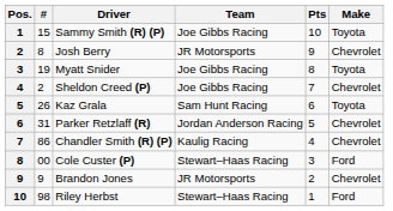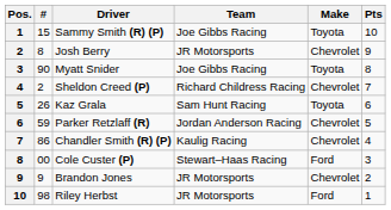 <table class="wikitable" style="font-size:95%">
 <tr>
 <th>Pos.</th>
 <th>#</th>
 <th>Driver</th>
 <th>Team</th>
+<th>Make</th>
 <th>Pts</th>
-<th>Make</th>
 </tr>
 <tr>
 <th>1</th>
 <td>15</td>
 <td>Sammy Smith <strong>(R)</strong> <strong>(P)</strong></td>
 <td>Joe Gibbs Racing</td>
+<td>Toyota</td>
 <td>10</td>
-<td>Toyota</td>
 </tr>
 <tr>
 <th>2</th>
 <td>8</td>
 <td>Josh Berry</td>
 <td>JR Motorsports</td>
+<td>Chevrolet</td>
 <td>9</td>
-<td>Chevrolet</td>
 </tr>
 <tr>
 <th>3</th>
-<td>19</td>
+<td>90</td>
 <td>Myatt Snider</td>
 <td>Joe Gibbs Racing</td>
+<td>Toyota</td>
 <td>8</td>
-<td>Toyota</td>
 </tr>
 <tr>
 <th>4</th>
 <td>2</td>
 <td>Sheldon Creed <strong>(P)</strong></td>
-<td>Joe Gibbs Racing</td>
+<td>Richard Childress Racing</td>
+<td>Chevrolet</td>
 <td>7</td>
-<td>Chevrolet</td>
 </tr>
 <tr>
 <th>5</th>
 <td>26</td>
 <td>Kaz Grala</td>
 <td>Sam Hunt Racing</td>
+<td>Toyota</td>
 <td>6</td>
-<td>Toyota</td>
 </tr>
 <tr>
 <th>6</th>
-<td>31</td>
+<td>59</td>
 <td>Parker Retzlaff <strong>(R)</strong></td>
 <td>Jordan Anderson Racing</td>
+<td>Chevrolet</td>
 <td>5</td>
-<td>Chevrolet</td>
 </tr>
 <tr>
 <th>7</th>
 <td>86</td>
 <td>Chandler Smith <strong>(R)</strong> <strong>(P)</strong></td>
 <td>Kaulig Racing</td>
+<td>Chevrolet</td>
 <td>4</td>
-<td>Chevrolet</td>
 </tr>
 <tr>
 <th>8</th>
 <td>00</td>
 <td>Cole Custer <strong>(P)</strong></td>
 <td>Stewart–Haas Racing</td>
+<td>Ford</td>
 <td>3</td>
-<td>Ford</td>
 </tr>
 <tr>
 <th>9</th>
 <td>9</td>
 <td>Brandon Jones</td>
 <td>JR Motorsports</td>
+<td>Chevrolet</td>
 <td>2</td>
-<td>Chevrolet</td>
 </tr>
 <tr>
 <th>10</th>
 <td>98</td>
 <td>Riley Herbst</td>
-<td>Stewart–Haas Racing</td>
+<td>JR Motorsports</td>
+<td>Ford</td>
 <td>1</td>
-<td>Ford</td>
 </tr>
 </table>
